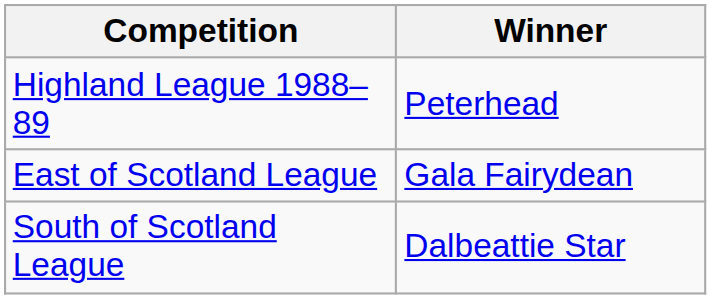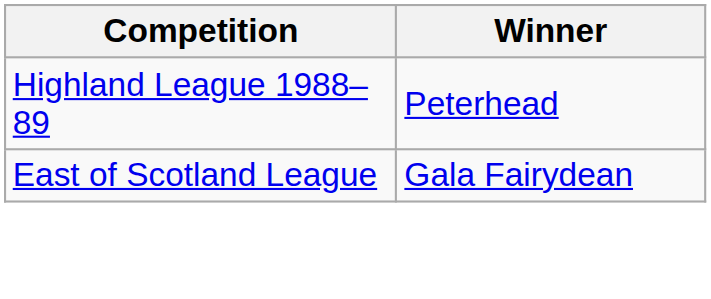 <table class="wikitable">
 <tr>
 <th width=180>Competition</th>
 <th width=140>Winner</th>
 </tr>
 <tr>
 <td><a href='#'>Highland League 1988–89</a></td>
 <td><a href='#'>Peterhead</a></td>
 </tr>
 <tr>
 <td><a href='#'>East of Scotland League</a></td>
 <td><a href='#'>Gala Fairydean</a></td>
 </tr>
-<tr>
-<td><a href='#'>South of Scotland League</a></td>
-<td><a href='#'>Dalbeattie Star</a></td>
-</tr>
 </table>
